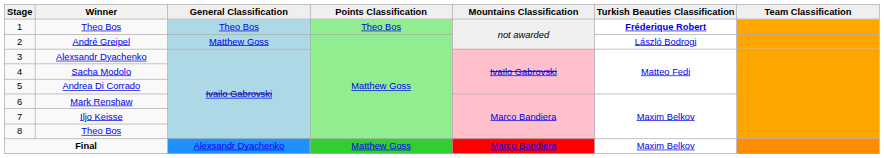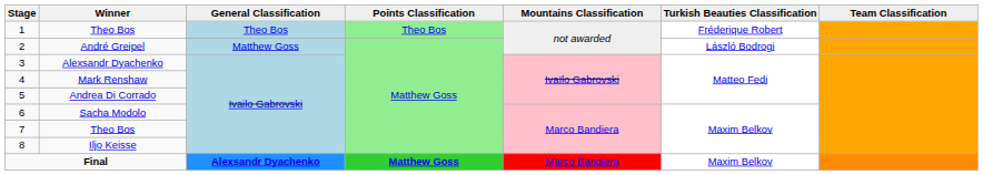 <table class="wikitable" style="text-align: center; font-size:smaller;">
 <tr>
 <th style="width:1%;">Stage</th>
 <th style="width:14%;">Winner</th>
 <th style="background:#efefef; width:15%;">General Classification<br></th>
 <th style="background:#efefef; width:15%;">Points Classification<br></th>
 <th style="background:#efefef; width:15%;">Mountains Classification<br></th>
 <th style="background:#efefef; width:15%;">Turkish Beauties Classification<br></th>
 <th style="background:#efefef; width:15%;">Team Classification</th>
 </tr>
 <tr>
 <td>1</td>
 <td><a href='#'>Theo Bos</a></td>
 <td style="background:lightblue;"><a href='#'>Theo Bos</a></td>
 <td style="background:lightgreen;"><a href='#'>Theo Bos</a></td>
 <td style="background:#EFEFEF;" rowspan="2"><em>not awarded</em></td>
-<td style="background:white;"><strong><a href='#'>Fréderique Robert</a></strong></td>
+<td style="background:white;"><a href='#'>Fréderique Robert</a></td>
 <td style="background:orange;"></td>
 </tr>
 <tr>
 <td>2</td>
 <td><a href='#'>André Greipel</a></td>
 <td style="background:lightblue;"><a href='#'>Matthew Goss</a></td>
 <td style="background:lightgreen;" rowspan="7"><a href='#'>Matthew Goss</a></td>
 <td style="background:white;"><a href='#'>László Bodrogi</a></td>
 <td style="background:orange;"></td>
 </tr>
 <tr>
 <td>3</td>
 <td><a href='#'>Alexsandr Dyachenko</a></td>
 <td style="background:lightblue;" rowspan="6"><s><a href='#'>Ivailo Gabrovski</a></s></td>
 <td style="background:pink;" rowspan="3"><s><a href='#'>Ivaïlo Gabrovski</a></s></td>
 <td style="background:white;" rowspan="3"><a href='#'>Matteo Fedi</a></td>
 <td style="background:orange;" rowspan="6"></td>
 </tr>
 <tr>
 <td>4</td>
-<td><a href='#'>Sacha Modolo</a></td>
+<td><a href='#'>Mark Renshaw</a></td>
 </tr>
 <tr>
 <td>5</td>
 <td><a href='#'>Andrea Di Corrado</a></td>
 </tr>
 <tr>
 <td>6</td>
-<td><a href='#'>Mark Renshaw</a></td>
+<td><a href='#'>Sacha Modolo</a></td>
 <td style="background:pink;" rowspan="3"><a href='#'>Marco Bandiera</a></td>
 <td style="background:white;" rowspan="3"><a href='#'>Maxim Belkov</a></td>
 </tr>
 <tr>
 <td>7</td>
+<td><a href='#'>Theo Bos</a></td>
+</tr>
+<tr>
+<td>8</td>
 <td><a href='#'>Iljo Keisse</a></td>
 </tr>
 <tr>
-<td>8</td>
-<td><a href='#'>Theo Bos</a></td>
-</tr>
-<tr>
 <td colspan="2"><strong>Final</strong><br></td>
-<td style="background:dodgerblue;"><a href='#'>Alexsandr Dyachenko</a></td>
-<td style="background:limegreen;"><a href='#'>Matthew Goss</a></td>
+<td style="background:dodgerblue;"><strong><a href='#'>Alexsandr Dyachenko</a></strong></td>
+<td style="background:limegreen;"><strong><a href='#'>Matthew Goss</a></strong></td>
 <td style="background:red;"><a href='#'>Marco Bandiera</a></td>
 <td style="background:white;"><a href='#'>Maxim Belkov</a></td>
 <td style="background:darkorange;"></td>
 </tr>
 </table>
